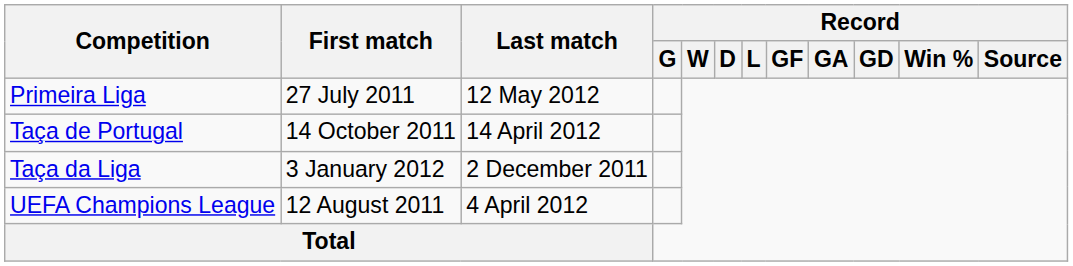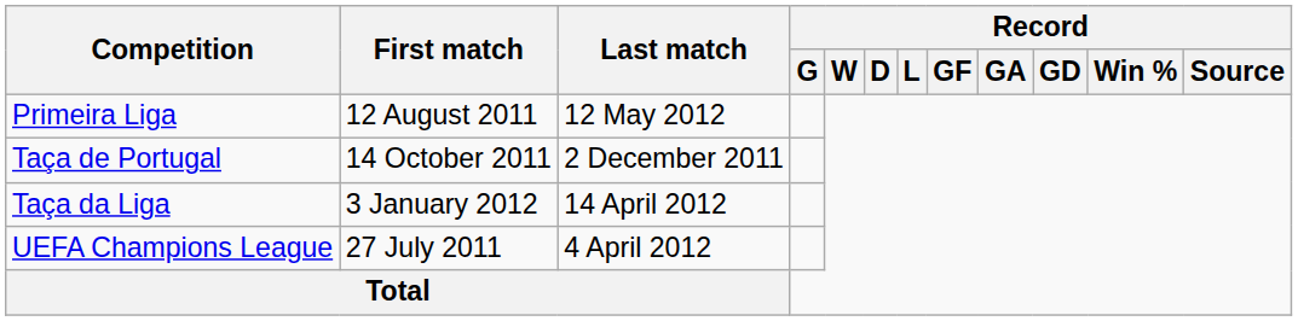 <table class="wikitable" style="text-align: center">
 <tr>
 <th rowspan="2">Competition</th>
 <th rowspan="2">First match</th>
 <th rowspan="2">Last match</th>
 <th colspan="9">Record</th>
 </tr>
 <tr>
 <th>G</th>
 <th>W</th>
 <th>D</th>
 <th>L</th>
 <th>GF</th>
 <th>GA</th>
 <th>GD</th>
 <th>Win %</th>
 <th>Source</th>
 </tr>
 <tr>
 <td align=left><a href='#'>Primeira Liga</a></td>
-<td align=left>27 July 2011</td>
+<td align=left>12 August 2011</td>
 <td align=left>12 May 2012<br></td>
 <td align=left></td>
 </tr>
 <tr>
 <td align=left><a href='#'>Taça de Portugal</a></td>
 <td align=left>14 October 2011</td>
-<td align=left>14 April 2012<br></td>
+<td align=left>2 December 2011<br></td>
 <td align=left></td>
 </tr>
 <tr>
 <td align=left><a href='#'>Taça da Liga</a></td>
 <td align=left>3 January 2012</td>
-<td align=left>2 December 2011<br></td>
+<td align=left>14 April 2012<br></td>
 <td align=left></td>
 </tr>
 <tr>
 <td align=left><a href='#'>UEFA Champions League</a></td>
-<td align=left>12 August 2011</td>
+<td align=left>27 July 2011</td>
 <td align=left>4 April 2012<br></td>
 <td align=left></td>
 </tr>
 <tr>
 <th colspan="3">Total <br></th>
 </tr>
 </table>
